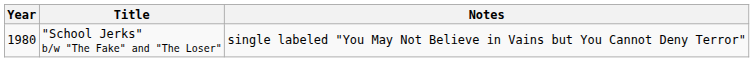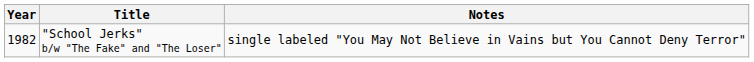 <table class="wikitable">
 <tr>
 <th>Year</th>
 <th>Title</th>
 <th>Notes</th>
 </tr>
 <tr>
-<td>1980</td>
+<td>1982</td>
 <td>"School Jerks"<br><small>b/w "The Fake" and "The Loser"</small></td>
 <td>single labeled "You May Not Believe in Vains but You Cannot Deny Terror"</td>
 </tr>
 </table>
